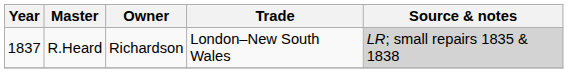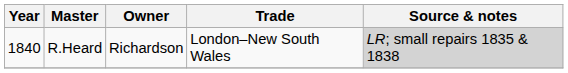 <table class=" wikitable">
 <tr>
 <th>Year</th>
 <th>Master</th>
 <th>Owner</th>
 <th>Trade</th>
 <th>Source & notes</th>
 </tr>
 <tr>
-<td>1837</td>
+<td>1840</td>
 <td>R.Heard</td>
 <td>Richardson</td>
 <td>London–New South Wales</td>
 <td style="background: lightgrey;"><em>LR</em>; small repairs 1835 & 1838</td>
 </tr>
 <tr>
 </tr>
 </table>
